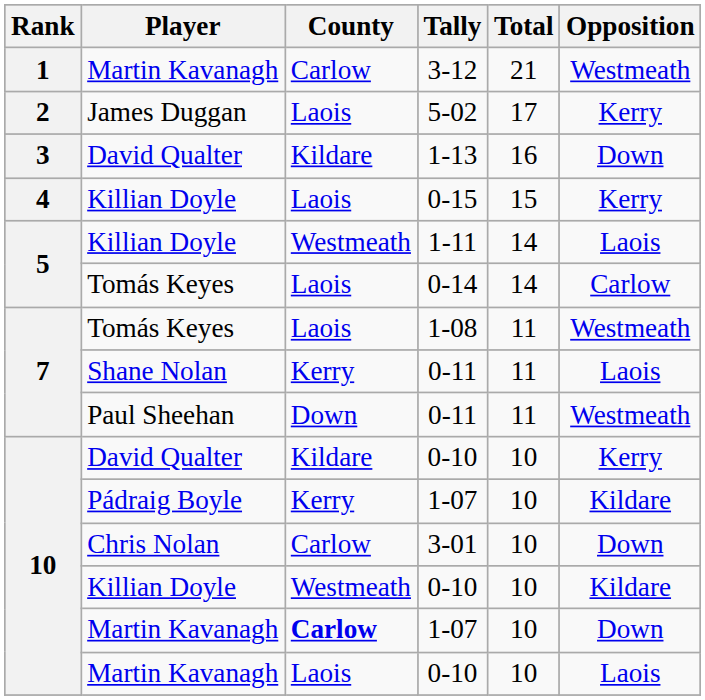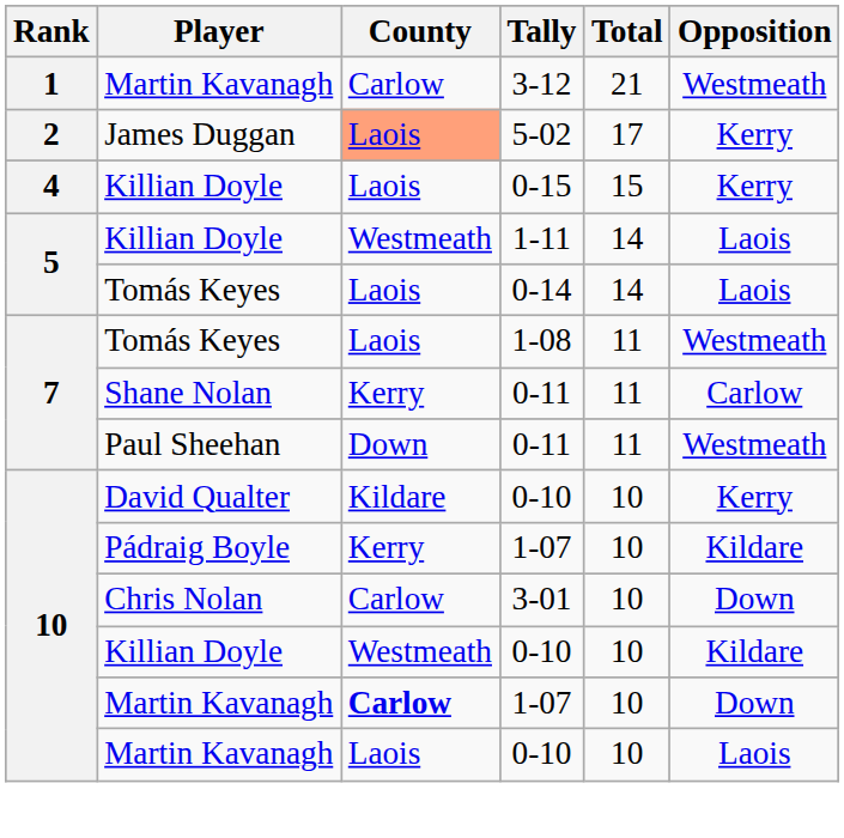 <table class="wikitable sortable">
 <tr>
 <th>Rank</th>
 <th>Player</th>
 <th>County</th>
 <th>Tally</th>
 <th>Total</th>
 <th>Opposition</th>
 </tr>
 <tr>
 <th>1</th>
 <td><a href='#'>Martin Kavanagh</a></td>
 <td> <a href='#'>Carlow</a></td>
 <td align="center">3-12</td>
 <td align="center">21</td>
 <td align="center"> <a href='#'>Westmeath</a></td>
 </tr>
 <tr>
 <th>2</th>
 <td>James Duggan</td>
-<td> <a href='#'>Laois</a></td>
+<td style="background: lightsalmon;"> <a href='#'>Laois</a></td>
 <td align="center">5-02</td>
 <td align="center">17</td>
 <td align="center"> <a href='#'>Kerry</a></td>
-</tr>
-<tr>
-<th>3</th>
-<td><a href='#'>David Qualter</a></td>
-<td> <a href='#'>Kildare</a></td>
-<td align="center">1-13</td>
-<td align="center">16</td>
-<td align="center"> <a href='#'>Down</a></td>
 </tr>
 <tr>
 <th>4</th>
 <td><a href='#'>Killian Doyle</a></td>
 <td> <a href='#'>Laois</a></td>
 <td align="center">0-15</td>
 <td align="center">15</td>
 <td align="center"> <a href='#'>Kerry</a></td>
 </tr>
 <tr>
 <th rowspan="2">5</th>
 <td><a href='#'>Killian Doyle</a></td>
 <td> <a href='#'>Westmeath</a></td>
 <td align="center">1-11</td>
 <td align="center">14</td>
 <td align="center"> <a href='#'>Laois</a></td>
 </tr>
 <tr>
 <td>Tomás Keyes</td>
 <td> <a href='#'>Laois</a></td>
 <td align="center">0-14</td>
 <td align="center">14</td>
-<td align="center"> <a href='#'>Carlow</a></td>
+<td align="center"> <a href='#'>Laois</a></td>
 </tr>
 <tr>
 <th rowspan="3">7</th>
 <td>Tomás Keyes</td>
 <td> <a href='#'>Laois</a></td>
 <td align="center">1-08</td>
 <td align="center">11</td>
 <td align="center"> <a href='#'>Westmeath</a></td>
 </tr>
 <tr>
 <td><a href='#'>Shane Nolan</a></td>
 <td> <a href='#'>Kerry</a></td>
 <td align="center">0-11</td>
 <td align="center">11</td>
-<td align="center"> <a href='#'>Laois</a></td>
+<td align="center"> <a href='#'>Carlow</a></td>
 </tr>
 <tr>
 <td>Paul Sheehan</td>
 <td> <a href='#'>Down</a></td>
 <td align="center">0-11</td>
 <td align="center">11</td>
 <td align="center"> <a href='#'>Westmeath</a></td>
 </tr>
 <tr>
 <th rowspan="6">10</th>
 <td><a href='#'>David Qualter</a></td>
 <td> <a href='#'>Kildare</a></td>
 <td align="center">0-10</td>
 <td align="center">10</td>
 <td align="center"> <a href='#'>Kerry</a></td>
 </tr>
 <tr>
 <td><a href='#'>Pádraig Boyle</a></td>
 <td> <a href='#'>Kerry</a></td>
 <td align="center">1-07</td>
 <td align="center">10</td>
 <td align="center"> <a href='#'>Kildare</a></td>
 </tr>
 <tr>
 <td><a href='#'>Chris Nolan</a></td>
 <td> <a href='#'>Carlow</a></td>
 <td align="center">3-01</td>
 <td align="center">10</td>
 <td align="center"> <a href='#'>Down</a></td>
 </tr>
 <tr>
 <td><a href='#'>Killian Doyle</a></td>
 <td> <a href='#'>Westmeath</a></td>
 <td align="center">0-10</td>
 <td align="center">10</td>
 <td align="center"> <a href='#'>Kildare</a></td>
 </tr>
 <tr>
 <td><a href='#'>Martin Kavanagh</a></td>
 <td><strong> <a href='#'>Carlow</a></strong></td>
 <td align="center">1-07</td>
 <td align="center">10</td>
 <td align="center"> <a href='#'>Down</a></td>
 </tr>
 <tr>
 <td><a href='#'>Martin Kavanagh</a></td>
 <td> <a href='#'>Laois</a></td>
 <td align="center">0-10</td>
 <td align="center">10</td>
 <td align="center"> <a href='#'>Laois</a></td>
 </tr>
 </table>
